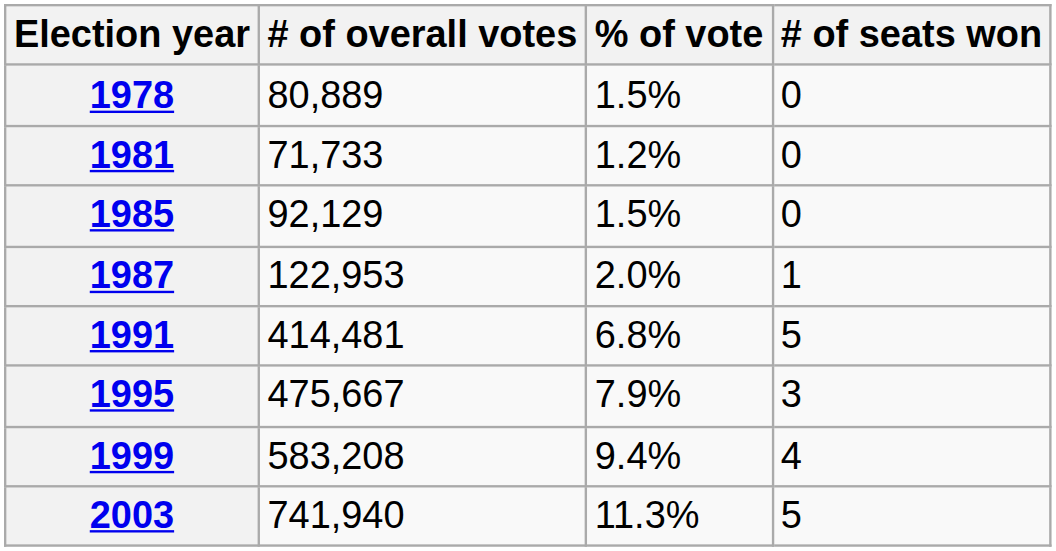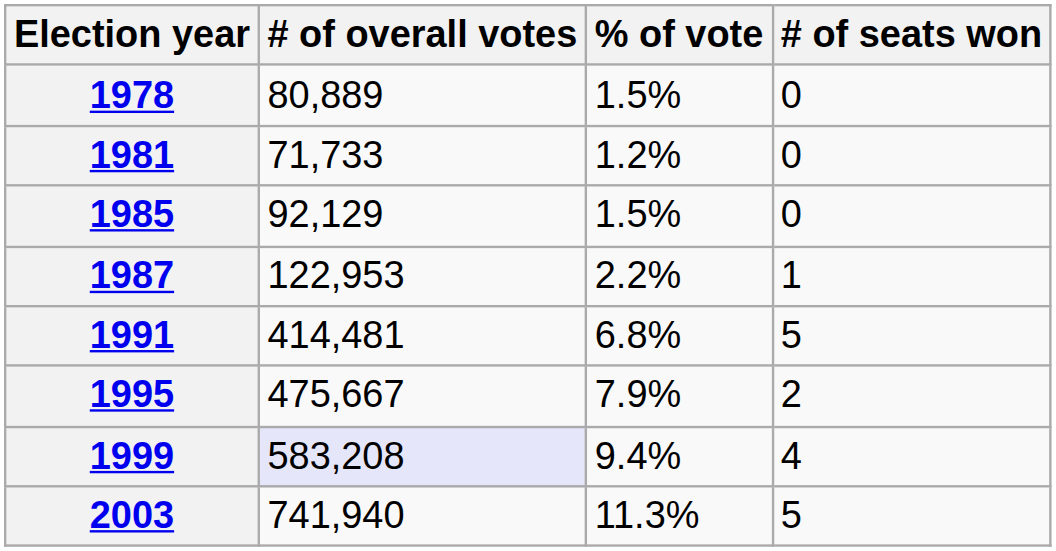 <table class="wikitable">
 <tr>
 <th>Election year</th>
 <th># of overall votes</th>
 <th>% of vote</th>
 <th># of seats won</th>
 </tr>
 <tr>
 <th><a href='#'>1978</a></th>
 <td>80,889</td>
 <td>1.5%</td>
 <td>0</td>
 </tr>
 <tr>
 <th><a href='#'>1981</a></th>
 <td>71,733</td>
 <td>1.2%</td>
 <td>0</td>
 </tr>
 <tr>
 <th><a href='#'>1985</a></th>
 <td>92,129</td>
 <td>1.5%</td>
 <td>0</td>
 </tr>
 <tr>
 <th><a href='#'>1987</a></th>
 <td>122,953</td>
-<td>2.0%</td>
+<td>2.2%</td>
 <td>1</td>
 </tr>
 <tr>
 <th><a href='#'>1991</a></th>
 <td>414,481</td>
 <td>6.8%</td>
 <td>5</td>
 </tr>
 <tr>
 <th><a href='#'>1995</a></th>
 <td>475,667</td>
 <td>7.9%</td>
-<td>3</td>
+<td>2</td>
 </tr>
 <tr>
 <th><a href='#'>1999</a></th>
-<td>583,208</td>
+<td style="background: lavender;">583,208</td>
 <td>9.4%</td>
 <td>4</td>
 </tr>
 <tr>
 <th><a href='#'>2003</a></th>
 <td>741,940</td>
 <td>11.3%</td>
 <td>5</td>
 </tr>
 </table>
